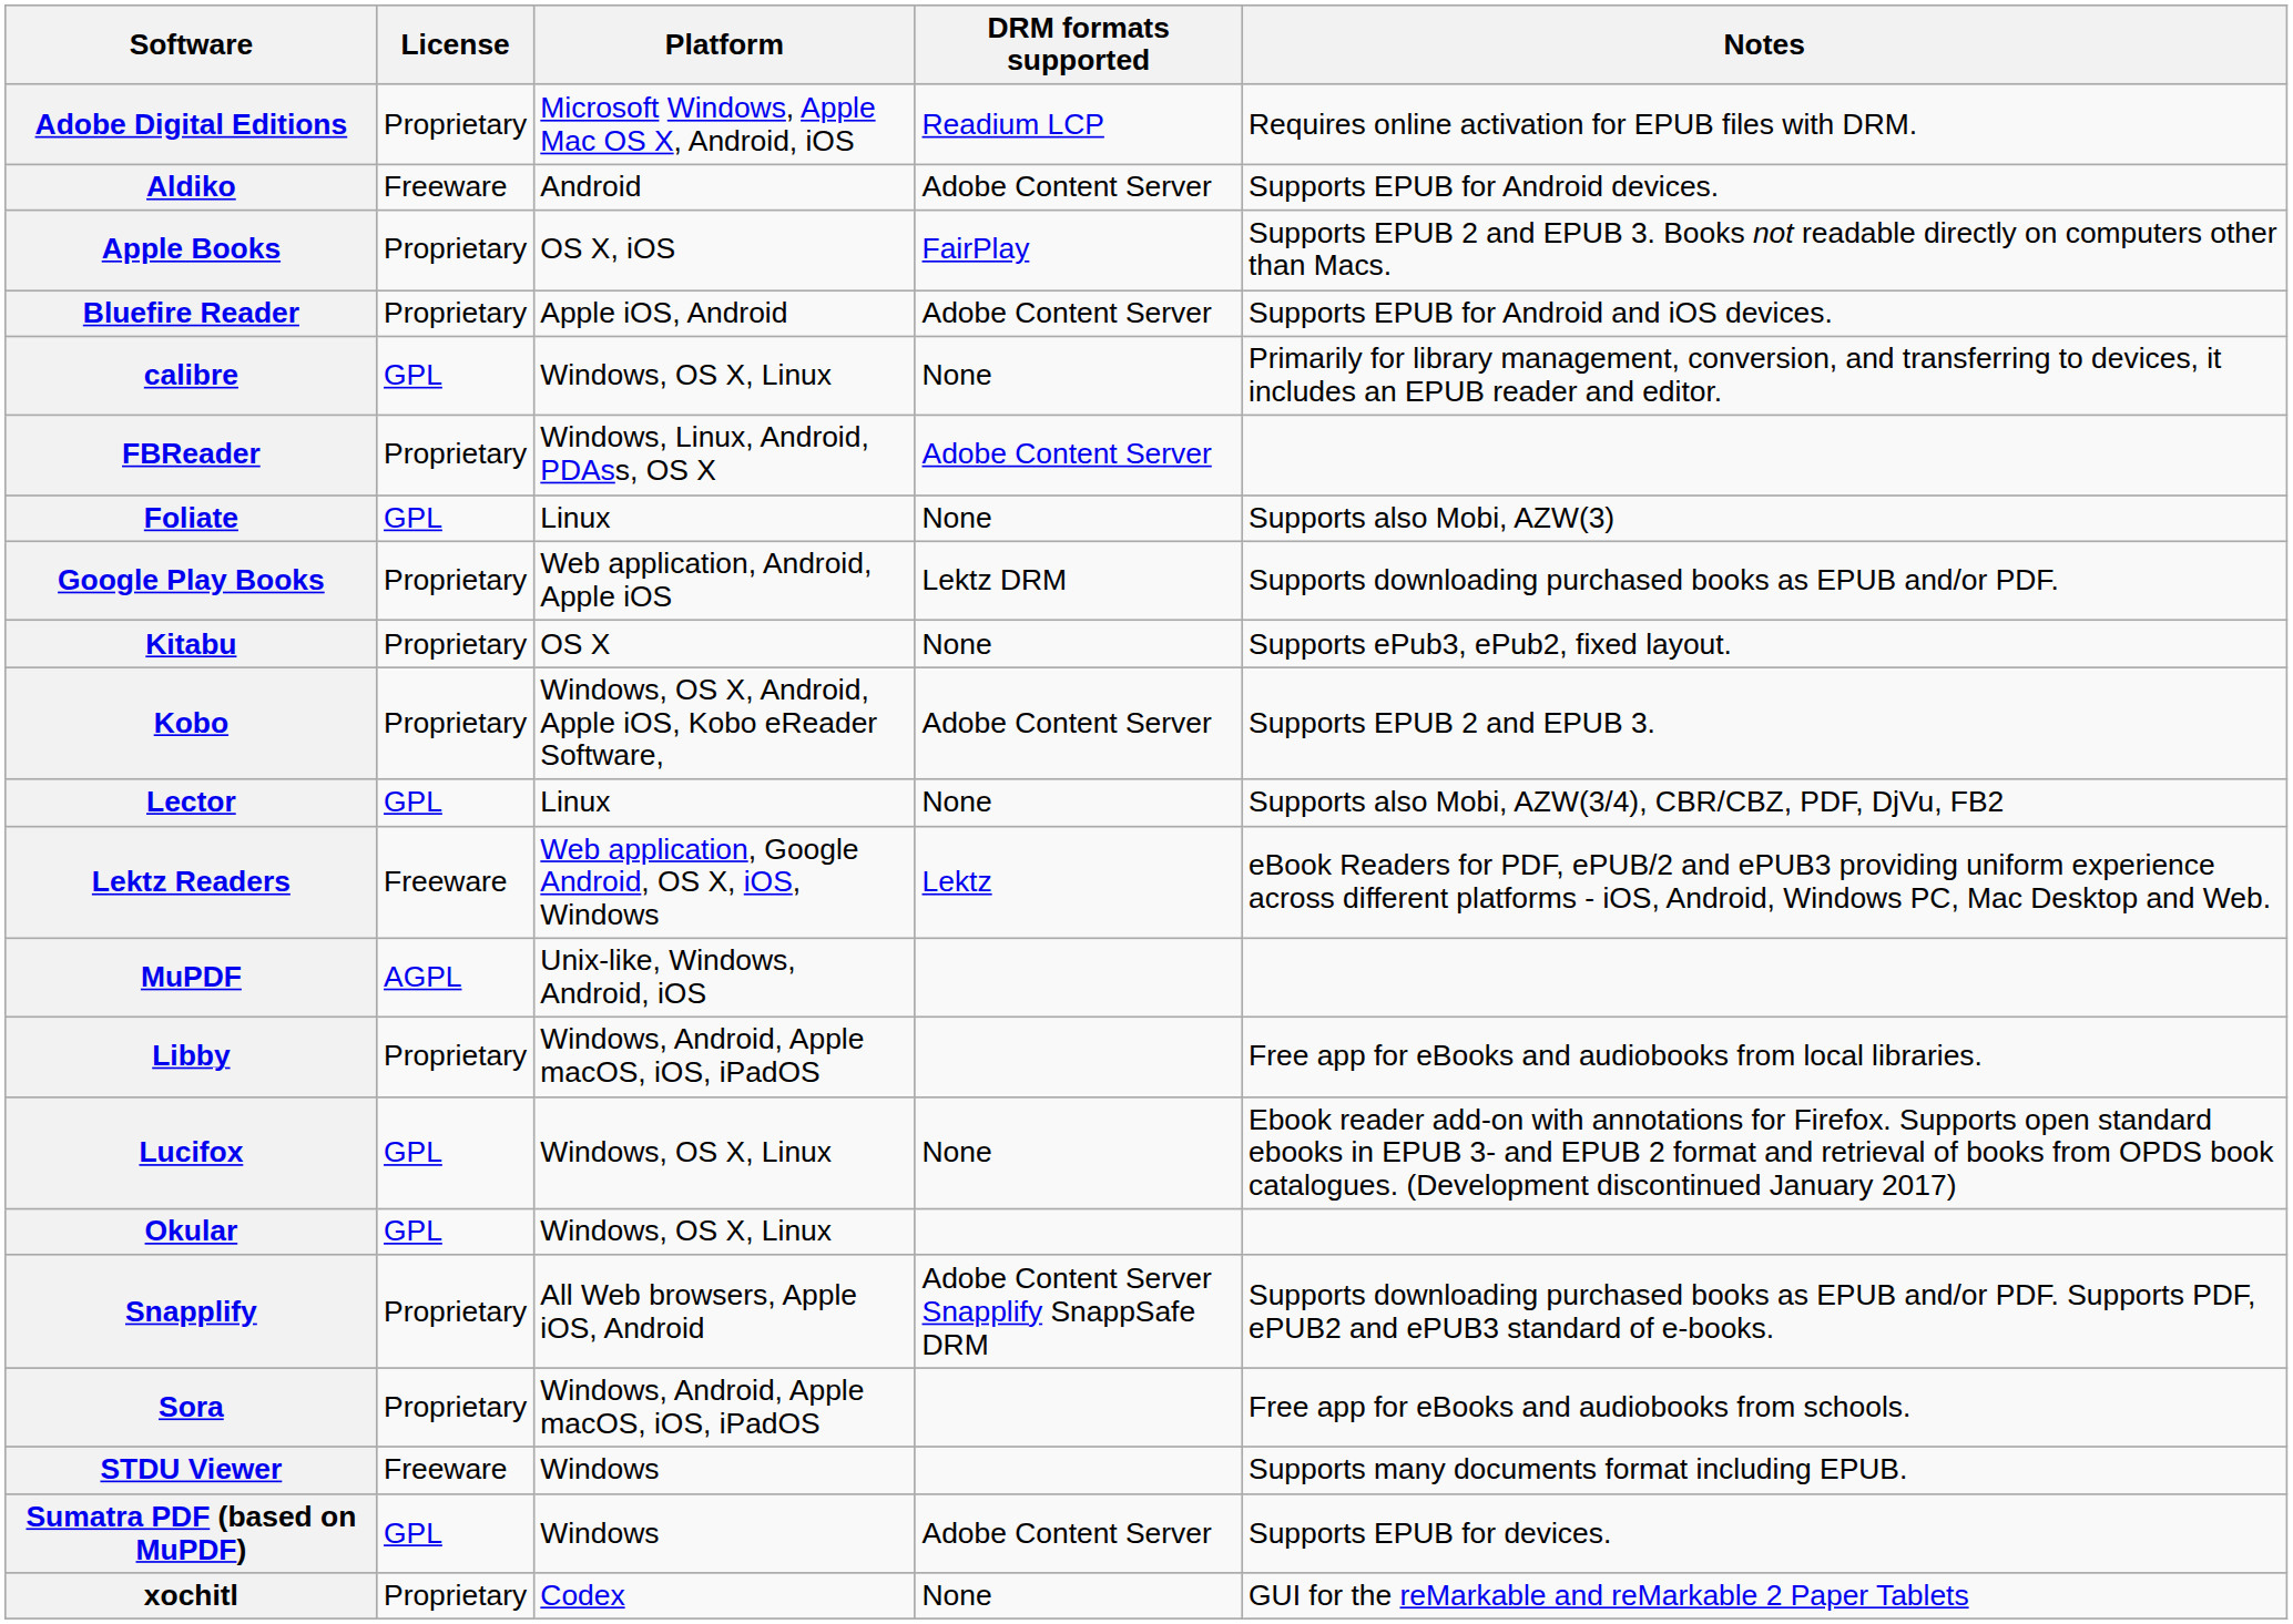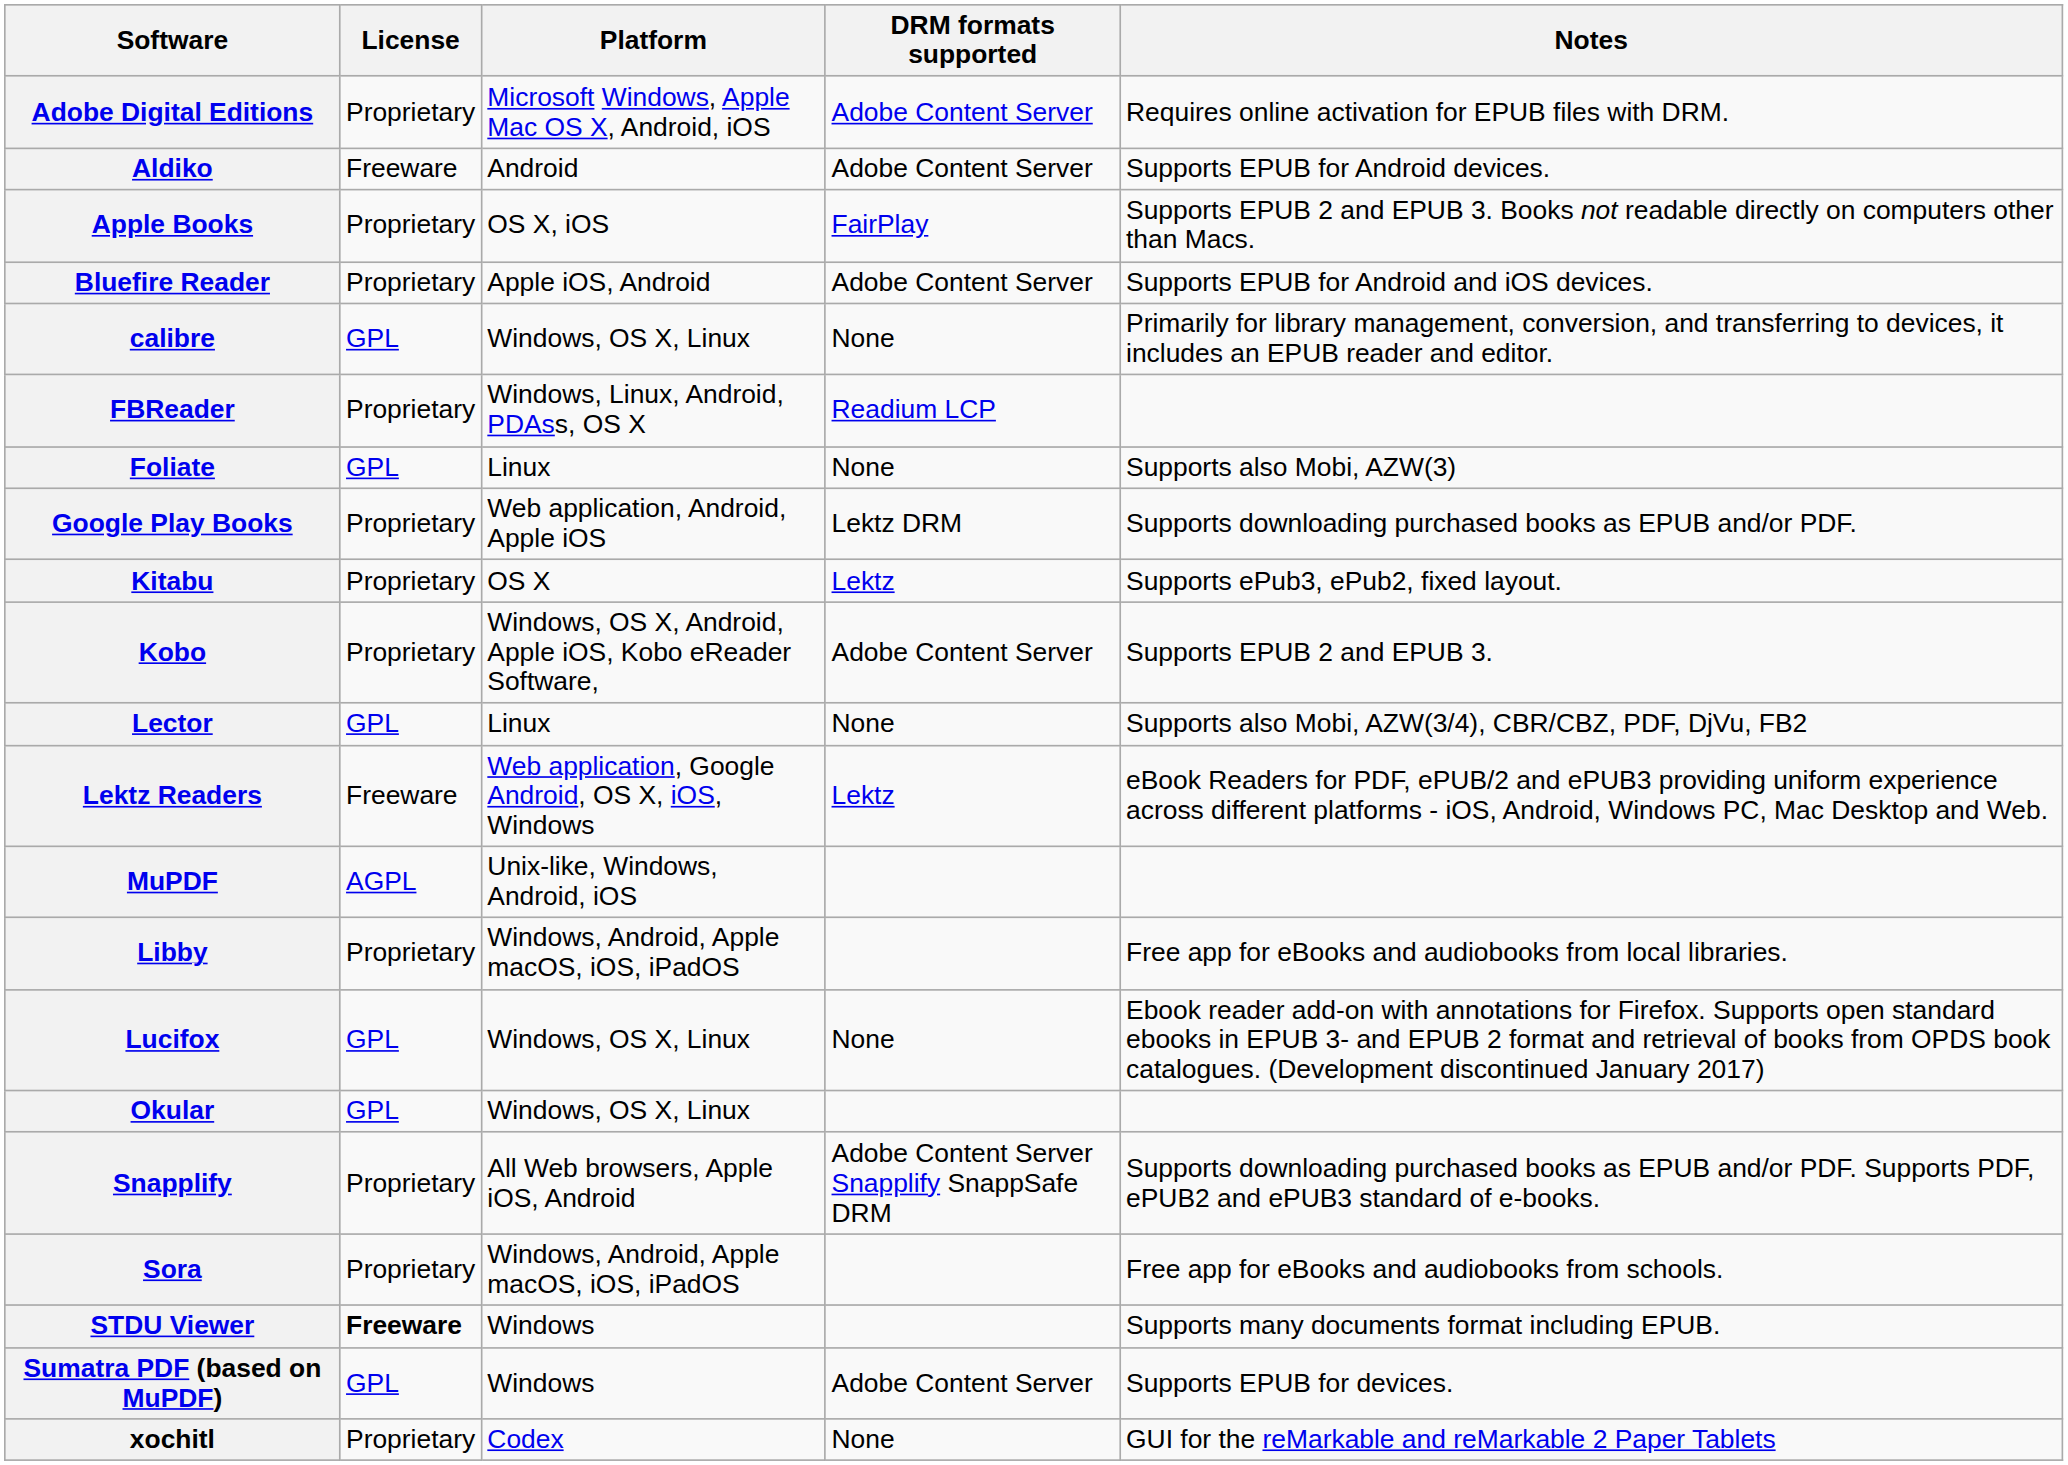 <table class="wikitable sortable plainrowheaders">
 <tr>
 <th scope="col">Software</th>
 <th scope="col">License</th>
 <th scope="col">Platform</th>
 <th scope="col">DRM formats supported</th>
 <th scope="col" class="unsortable">Notes</th>
 </tr>
 <tr>
 <th scope="row"><a href='#'>Adobe Digital Editions</a></th>
 <td>Proprietary</td>
 <td><a href='#'>Microsoft</a> <a href='#'>Windows</a>, <a href='#'>Apple</a> <a href='#'>Mac OS X</a>, Android, iOS</td>
-<td><a href='#'>Readium LCP</a></td>
+<td><a href='#'>Adobe Content Server</a></td>
 <td>Requires online activation for EPUB files with DRM.</td>
 </tr>
 <tr>
 <th scope="row"><a href='#'>Aldiko</a></th>
 <td>Freeware</td>
 <td>Android</td>
 <td>Adobe Content Server</td>
 <td>Supports EPUB for Android devices.</td>
 </tr>
 <tr>
 <th scope="row"><a href='#'>Apple Books</a></th>
 <td>Proprietary</td>
 <td>OS X, iOS</td>
 <td><a href='#'>FairPlay</a></td>
 <td>Supports EPUB 2 and EPUB 3. Books <em>not</em> readable directly on computers other than Macs.</td>
 </tr>
 <tr>
 <th scope="row"><a href='#'>Bluefire Reader</a></th>
 <td>Proprietary</td>
 <td>Apple iOS, Android</td>
 <td>Adobe Content Server</td>
 <td>Supports EPUB for Android and iOS devices.</td>
 </tr>
 <tr>
 <th scope="row"><a href='#'>calibre</a></th>
 <td><a href='#'>GPL</a></td>
 <td>Windows, OS X, Linux</td>
 <td>None</td>
 <td>Primarily for library management, conversion, and transferring to devices, it includes an EPUB reader and editor. </td>
 </tr>
 <tr>
 <th scope="row"><a href='#'>FBReader</a></th>
 <td>Proprietary</td>
 <td>Windows, Linux, Android, <a href='#'>PDAs</a>s, OS X</td>
-<td><a href='#'>Adobe Content Server</a></td>
+<td><a href='#'>Readium LCP</a></td>
 <td></td>
 </tr>
 <tr>
 <th scope="row"><a href='#'>Foliate</a></th>
 <td><a href='#'>GPL</a></td>
 <td>Linux</td>
 <td>None</td>
 <td>Supports also Mobi, AZW(3)</td>
 </tr>
 <tr>
 <th scope="row"><a href='#'>Google Play Books</a></th>
 <td>Proprietary</td>
 <td>Web application, Android, Apple iOS</td>
 <td>Lektz DRM</td>
 <td>Supports downloading purchased books as EPUB and/or PDF.</td>
 </tr>
 <tr>
 <th scope="row"><a href='#'>Kitabu</a></th>
 <td>Proprietary</td>
 <td>OS X</td>
-<td>None</td>
+<td><a href='#'>Lektz</a></td>
 <td>Supports ePub3, ePub2, fixed layout.</td>
 </tr>
 <tr>
 <th scope="row"><a href='#'>Kobo</a></th>
 <td>Proprietary</td>
 <td>Windows, OS X, Android, Apple iOS, Kobo eReader Software,</td>
 <td>Adobe Content Server</td>
 <td>Supports EPUB 2 and EPUB 3.</td>
 </tr>
 <tr>
 <th scope="row"><a href='#'>Lector</a></th>
 <td><a href='#'>GPL</a></td>
 <td>Linux</td>
 <td>None</td>
 <td>Supports also Mobi, AZW(3/4), CBR/CBZ, PDF, DjVu, FB2</td>
 </tr>
 <tr>
 <th scope="row"><a href='#'>Lektz Readers</a></th>
 <td>Freeware</td>
 <td><a href='#'>Web application</a>, Google <a href='#'>Android</a>, OS X, <a href='#'>iOS</a>, Windows</td>
 <td><a href='#'>Lektz</a></td>
 <td>eBook Readers for PDF, ePUB/2 and ePUB3 providing uniform experience across different platforms - iOS, Android, Windows PC, Mac Desktop and Web.</td>
 </tr>
 <tr>
 <th scope="row"><a href='#'>MuPDF</a></th>
 <td><a href='#'>AGPL</a></td>
 <td>Unix-like, Windows, Android, iOS</td>
 <td></td>
 <td></td>
 </tr>
 <tr>
 <th scope="row"><a href='#'>Libby</a></th>
 <td>Proprietary</td>
 <td>Windows, Android, Apple macOS, iOS, iPadOS</td>
 <td></td>
 <td>Free app for eBooks and audiobooks from local libraries.</td>
 </tr>
 <tr>
 <th scope="row"><a href='#'>Lucifox</a></th>
 <td><a href='#'>GPL</a></td>
 <td>Windows, OS X, Linux</td>
 <td>None</td>
 <td>Ebook reader add-on with annotations for Firefox. Supports open standard ebooks in EPUB 3- and EPUB 2 format and retrieval of books from OPDS book catalogues. (Development discontinued January 2017)</td>
 </tr>
 <tr>
 <th scope="row"><a href='#'>Okular</a></th>
 <td><a href='#'>GPL</a></td>
 <td>Windows, OS X, Linux</td>
 <td></td>
 <td></td>
 </tr>
 <tr>
 <th scope="row"><a href='#'>Snapplify</a></th>
 <td>Proprietary</td>
 <td>All Web browsers, Apple iOS, Android</td>
 <td>Adobe Content Server <a href='#'>Snapplify</a> SnappSafe DRM</td>
 <td>Supports downloading purchased books as EPUB and/or PDF. Supports PDF, ePUB2 and ePUB3 standard of e-books.</td>
 </tr>
 <tr>
 <th scope="row"><a href='#'>Sora</a></th>
 <td>Proprietary</td>
 <td>Windows, Android, Apple macOS, iOS, iPadOS</td>
 <td></td>
 <td>Free app for eBooks and audiobooks from schools.</td>
 </tr>
 <tr>
 <th scope="row"><a href='#'>STDU Viewer</a></th>
-<td>Freeware</td>
+<td><strong>Freeware</strong></td>
 <td>Windows</td>
 <td></td>
 <td>Supports many documents format including EPUB.</td>
 </tr>
 <tr>
 <th scope="row"><a href='#'>Sumatra PDF</a> (based on <a href='#'>MuPDF</a>)</th>
 <td><a href='#'>GPL</a></td>
 <td>Windows</td>
 <td>Adobe Content Server</td>
 <td>Supports EPUB for devices.</td>
 </tr>
 <tr>
 <th scope="row">xochitl</th>
 <td>Proprietary</td>
 <td><a href='#'>Codex</a></td>
 <td>None</td>
 <td>GUI for the <a href='#'>reMarkable and reMarkable 2 Paper Tablets</a></td>
 </tr>
 </table>
